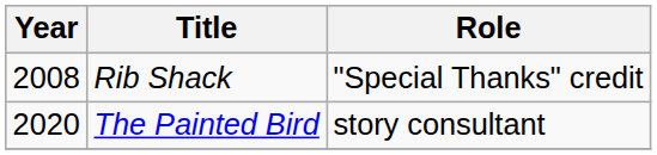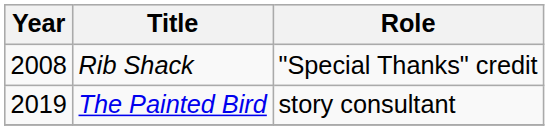 <table class="wikitable">
 <tr>
 <th>Year</th>
 <th>Title</th>
 <th>Role</th>
 </tr>
 <tr>
 <td>2008</td>
 <td><em>Rib Shack</em></td>
 <td>"Special Thanks" credit</td>
 </tr>
 <tr>
-<td>2020</td>
+<td>2019</td>
 <td><em><a href='#'>The Painted Bird</a></em></td>
 <td>story consultant</td>
 </tr>
 <tr>
 </tr>
 </table>
